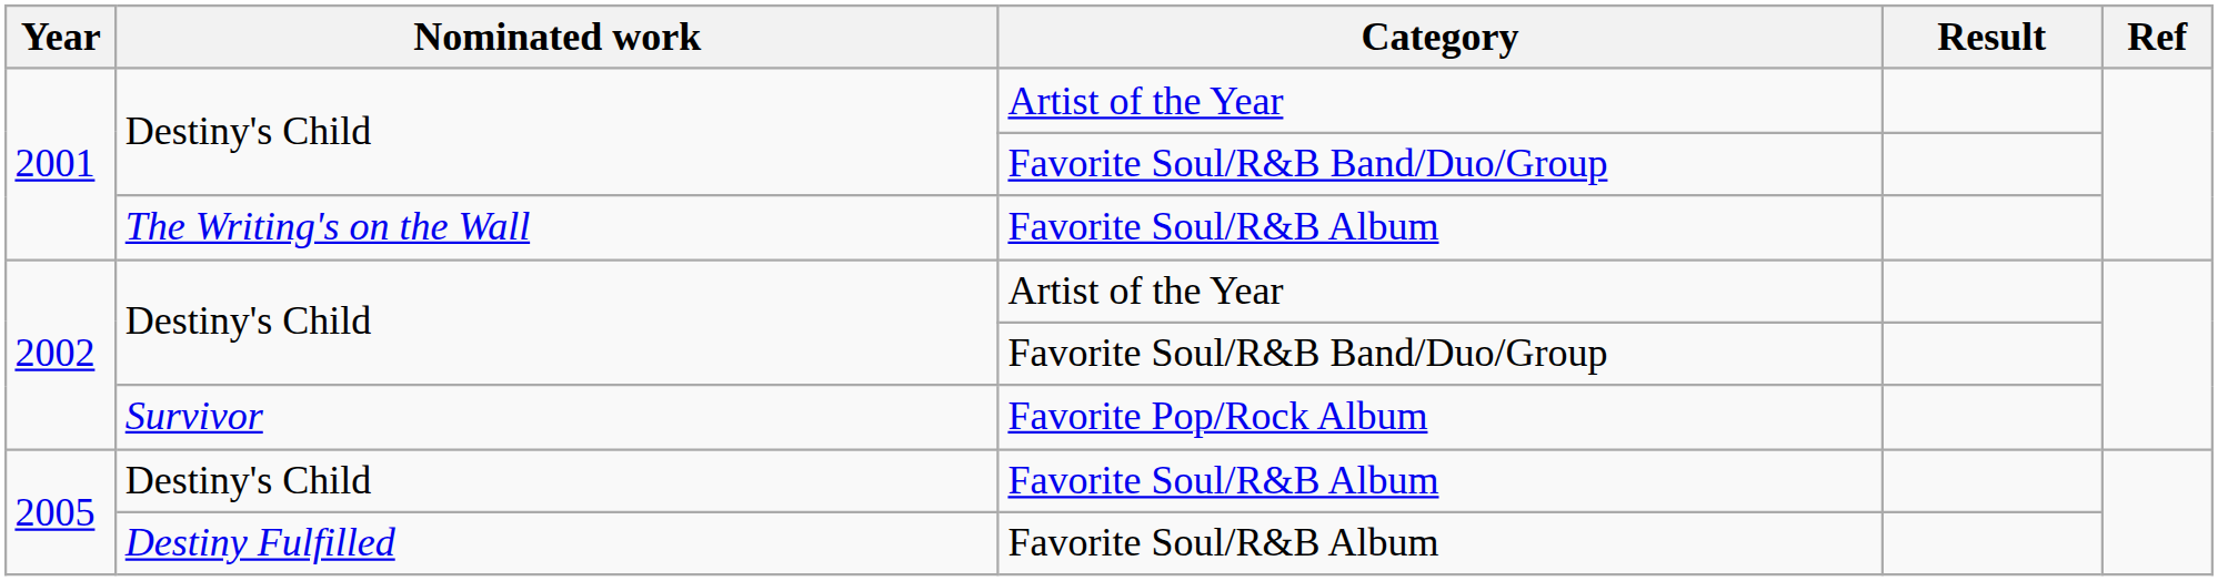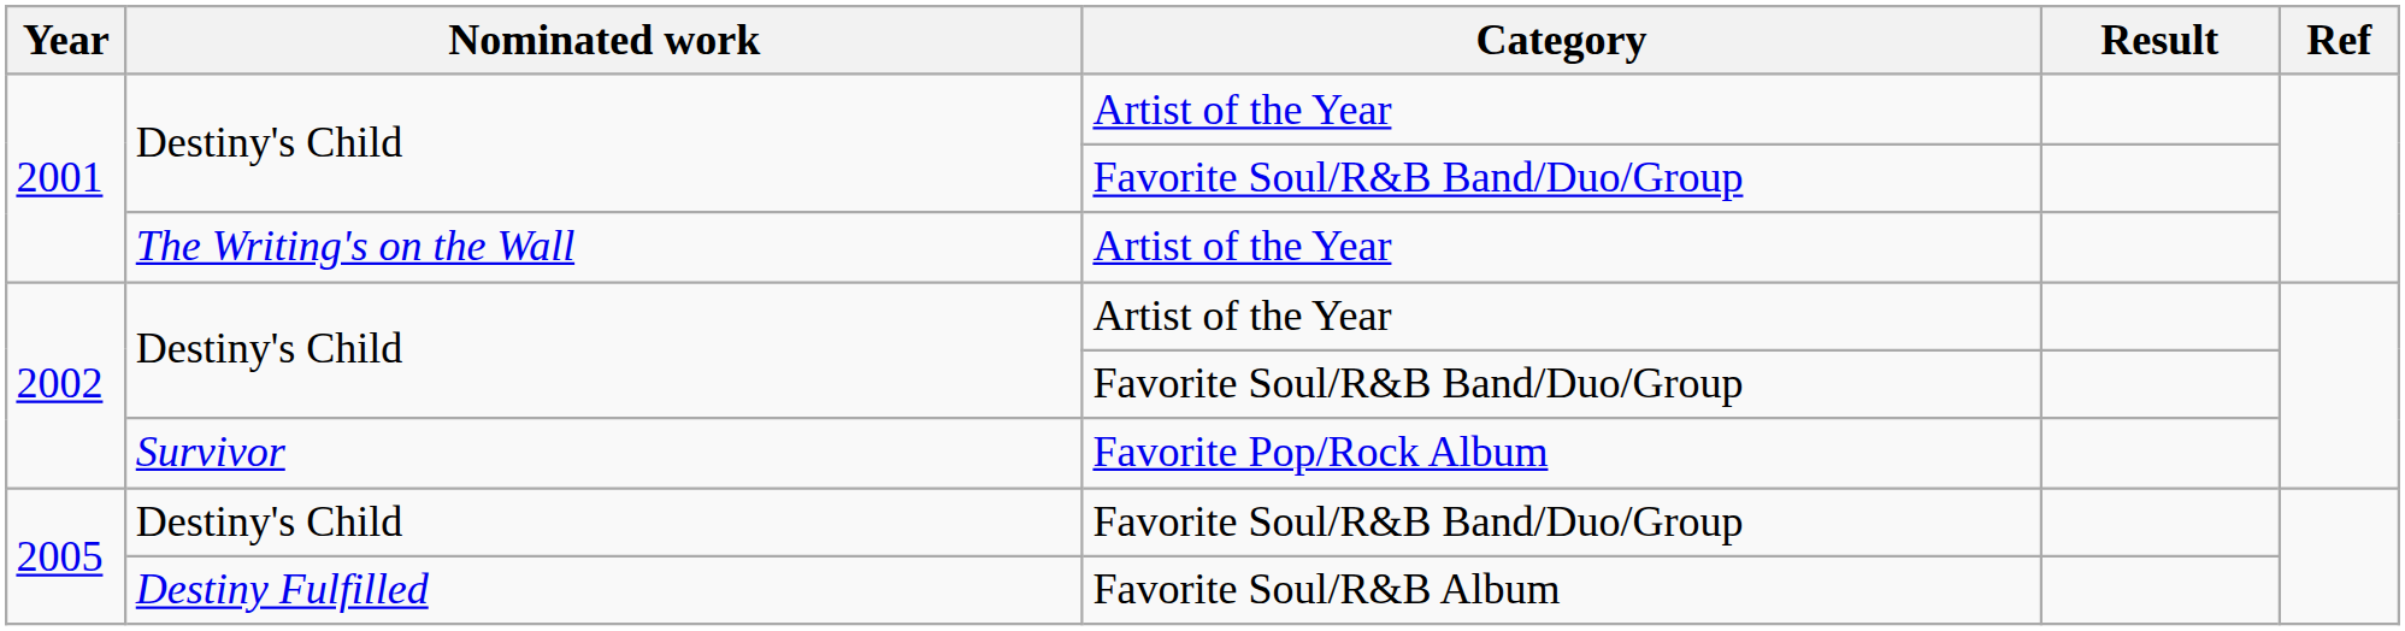 <table class="wikitable" width="100%">
 <tr>
 <th width="5%">Year</th>
 <th width="40%">Nominated work</th>
 <th width="40%">Category</th>
 <th width="10%">Result</th>
 <th width="5%">Ref</th>
 </tr>
 <tr>
 <td rowspan="3"><a href='#'>2001</a></td>
 <td rowspan="2">Destiny's Child</td>
 <td><a href='#'>Artist of the Year</a></td>
 <td></td>
 <td rowspan="3"></td>
 </tr>
 <tr>
 <td><a href='#'>Favorite Soul/R&B Band/Duo/Group</a></td>
 <td></td>
 </tr>
 <tr>
 <td><em><a href='#'>The Writing's on the Wall</a></em></td>
-<td><a href='#'>Favorite Soul/R&B Album</a></td>
+<td><a href='#'>Artist of the Year</a></td>
 <td></td>
 </tr>
 <tr>
 <td rowspan="3"><a href='#'>2002</a></td>
 <td rowspan="2">Destiny's Child</td>
 <td>Artist of the Year</td>
 <td></td>
 <td rowspan="3"></td>
 </tr>
 <tr>
 <td>Favorite Soul/R&B Band/Duo/Group</td>
 <td></td>
 </tr>
 <tr>
 <td><em><a href='#'>Survivor</a></em></td>
 <td><a href='#'>Favorite Pop/Rock Album</a></td>
 <td></td>
 </tr>
 <tr>
 <td rowspan="2"><a href='#'>2005</a></td>
 <td>Destiny's Child</td>
-<td><a href='#'>Favorite Soul/R&B Album</a></td>
+<td>Favorite Soul/R&B Band/Duo/Group</td>
 <td></td>
 <td rowspan="2"></td>
 </tr>
 <tr>
 <td><em><a href='#'>Destiny Fulfilled</a></em></td>
 <td>Favorite Soul/R&B Album</td>
 <td></td>
 </tr>
 </table>
